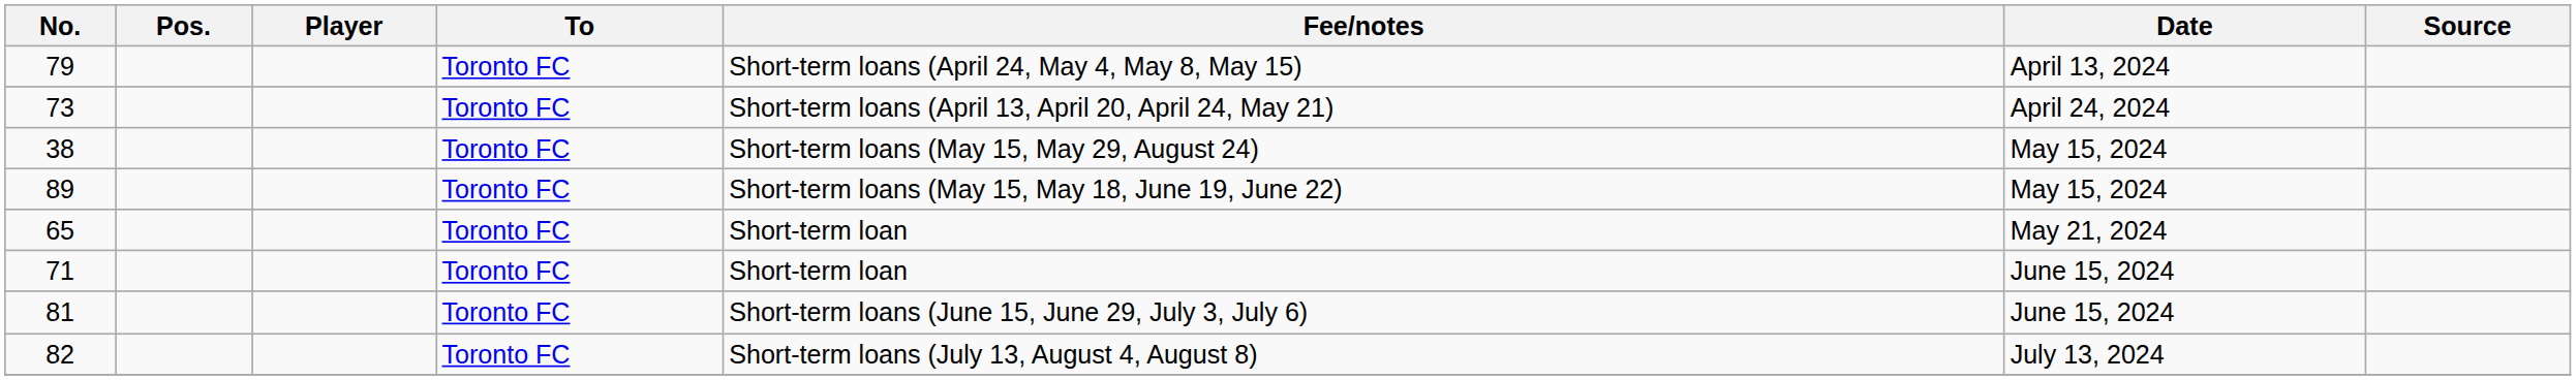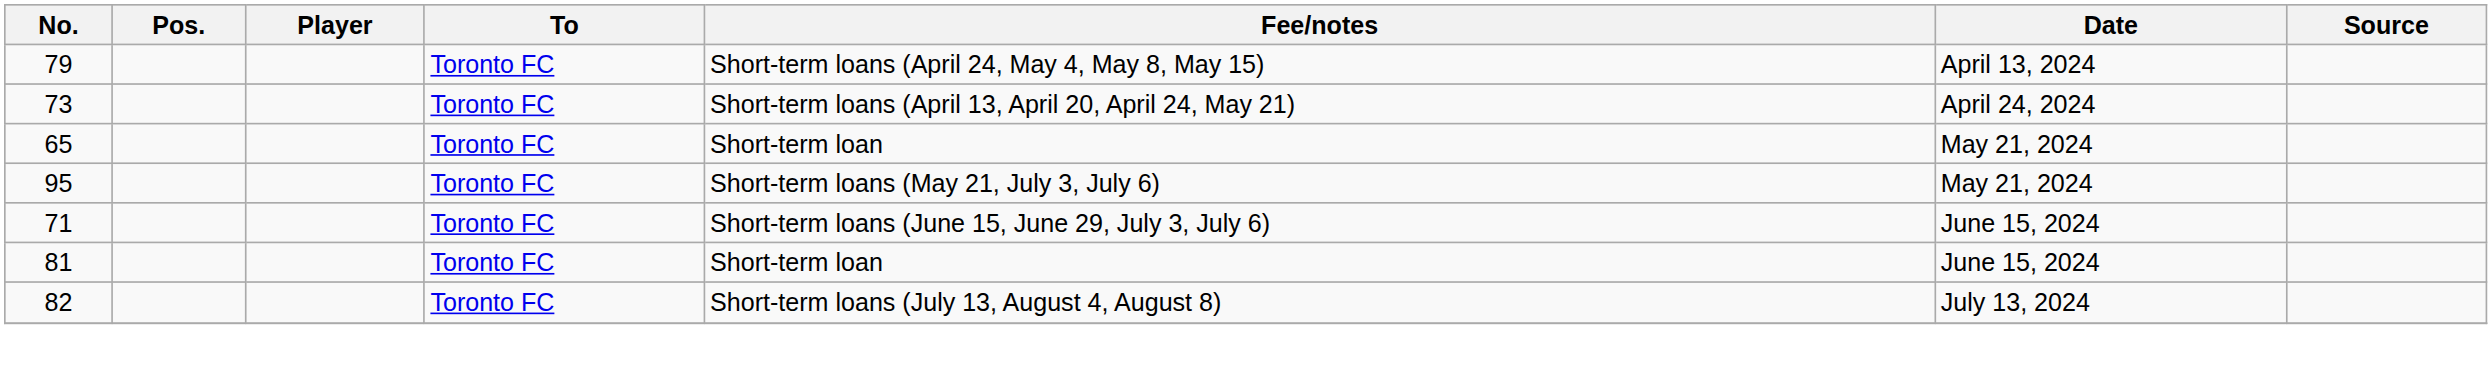 <table class="wikitable sortable" style=" font-size:95%; width:95%; text-align:left;">
 <tr>
 <th>No.</th>
 <th>Pos.</th>
 <th scope="col">Player</th>
 <th scope="col">To</th>
 <th scope="col">Fee/notes</th>
 <th>Date</th>
 <th>Source</th>
 </tr>
 <tr>
 <td align=center>79</td>
 <td align=center></td>
 <td></td>
 <td> <a href='#'>Toronto FC</a></td>
 <td>Short-term loans (April 24, May 4, May 8, May 15)</td>
 <td>April 13, 2024</td>
 <td></td>
 </tr>
 <tr>
 <td align=center>73</td>
 <td align=center></td>
 <td></td>
 <td> <a href='#'>Toronto FC</a></td>
 <td>Short-term loans (April 13, April 20, April 24, May 21)</td>
 <td>April 24, 2024</td>
 <td></td>
 </tr>
 <tr>
-<td align=center>38</td>
-<td align=center></td>
-<td></td>
-<td> <a href='#'>Toronto FC</a></td>
-<td>Short-term loans (May 15, May 29, August 24)</td>
-<td>May 15, 2024</td>
-<td></td>
-</tr>
-<tr>
-<td align=center>89</td>
-<td align=center></td>
-<td></td>
-<td> <a href='#'>Toronto FC</a></td>
-<td>Short-term loans (May 15, May 18, June 19, June 22)</td>
-<td>May 15, 2024</td>
-<td></td>
-</tr>
-<tr>
 <td align=center>65</td>
 <td align=center></td>
 <td></td>
 <td> <a href='#'>Toronto FC</a></td>
 <td>Short-term loan</td>
 <td>May 21, 2024</td>
 <td></td>
 </tr>
 <tr>
+<td align=center>95</td>
+<td align=center></td>
+<td></td>
+<td> <a href='#'>Toronto FC</a></td>
+<td>Short-term loans (May 21, July 3, July 6)</td>
+<td>May 21, 2024</td>
+<td></td>
+</tr>
+<tr>
 <td align=center>71</td>
 <td align=center></td>
 <td></td>
 <td> <a href='#'>Toronto FC</a></td>
-<td>Short-term loan</td>
+<td>Short-term loans (June 15, June 29, July 3, July 6)</td>
 <td>June 15, 2024</td>
 <td></td>
 </tr>
 <tr>
 <td align=center>81</td>
 <td align=center></td>
 <td></td>
 <td> <a href='#'>Toronto FC</a></td>
-<td>Short-term loans (June 15, June 29, July 3, July 6)</td>
+<td>Short-term loan</td>
 <td>June 15, 2024</td>
 <td></td>
 </tr>
 <tr>
 <td align=center>82</td>
 <td align=center></td>
 <td></td>
 <td> <a href='#'>Toronto FC</a></td>
 <td>Short-term loans (July 13, August 4, August 8)</td>
 <td>July 13, 2024</td>
 <td></td>
 </tr>
 <tr>
 </tr>
 </table>
